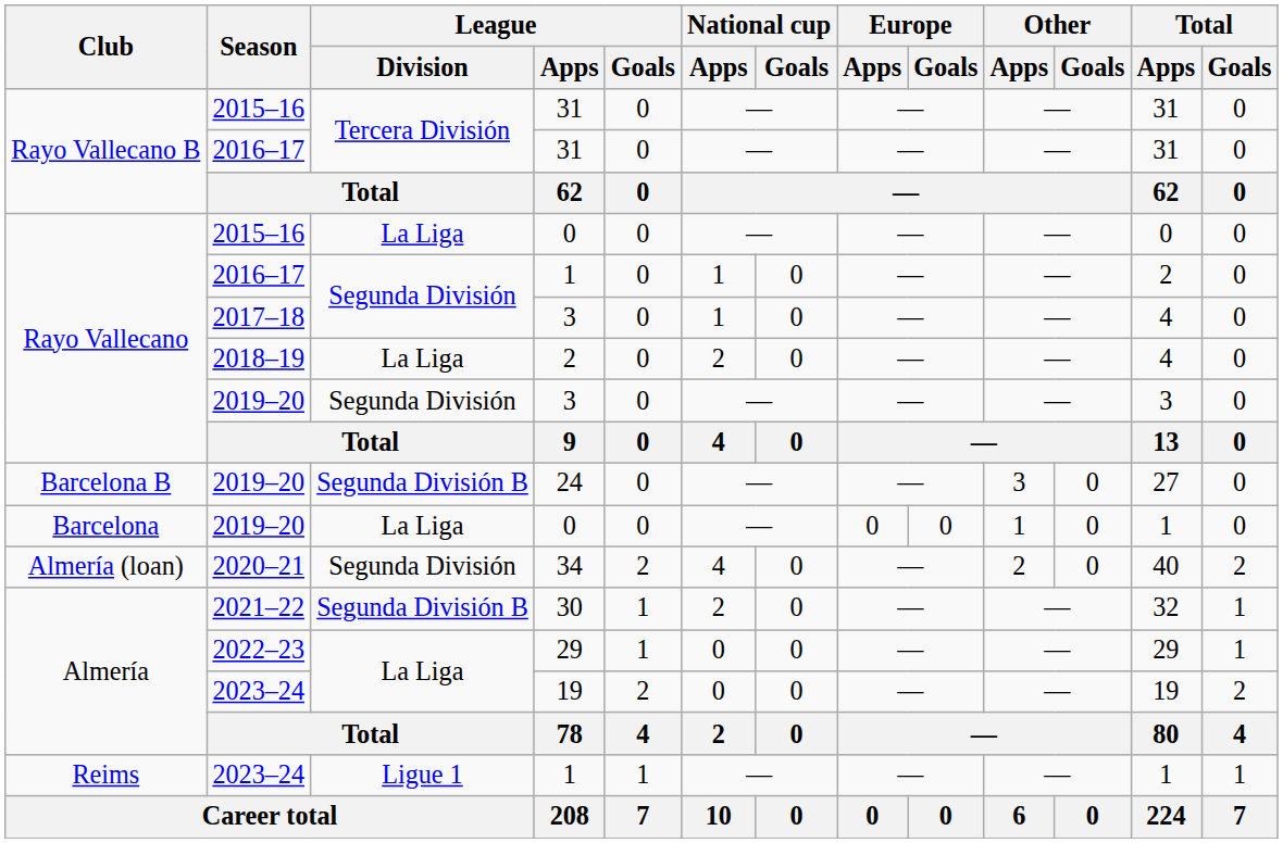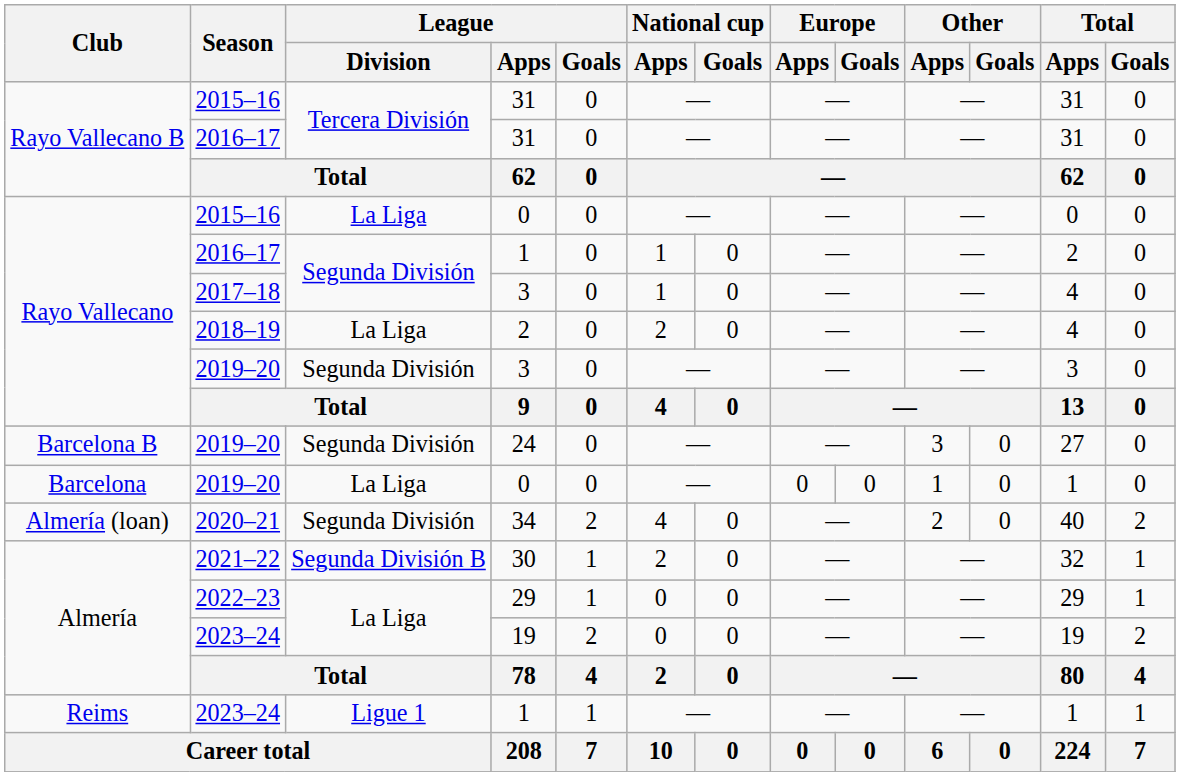 <table class="wikitable" style="text-align:center">
 <tr>
 <th rowspan="2">Club</th>
 <th rowspan="2">Season</th>
 <th colspan="3">League</th>
 <th colspan="2">National cup</th>
 <th colspan="2">Europe</th>
 <th colspan="2">Other</th>
 <th colspan="2">Total</th>
 </tr>
 <tr>
 <th>Division</th>
 <th>Apps</th>
 <th>Goals</th>
 <th>Apps</th>
 <th>Goals</th>
 <th>Apps</th>
 <th>Goals</th>
 <th>Apps</th>
 <th>Goals</th>
 <th>Apps</th>
 <th>Goals</th>
 </tr>
 <tr>
 <td rowspan="3"><a href='#'>Rayo Vallecano B</a></td>
 <td><a href='#'>2015–16</a></td>
 <td rowspan="2"><a href='#'>Tercera División</a></td>
 <td>31</td>
 <td>0</td>
 <td colspan="2">—</td>
 <td colspan="2">—</td>
 <td colspan="2">—</td>
 <td>31</td>
 <td>0</td>
 </tr>
 <tr>
 <td><a href='#'>2016–17</a></td>
 <td>31</td>
 <td>0</td>
 <td colspan="2">—</td>
 <td colspan="2">—</td>
 <td colspan="2">—</td>
 <td>31</td>
 <td>0</td>
 </tr>
 <tr>
 <th colspan="2">Total</th>
 <th>62</th>
 <th>0</th>
 <th colspan=6>—</th>
 <th>62</th>
 <th>0</th>
 </tr>
 <tr>
 <td rowspan="6"><a href='#'>Rayo Vallecano</a></td>
 <td><a href='#'>2015–16</a></td>
 <td><a href='#'>La Liga</a></td>
 <td>0</td>
 <td>0</td>
 <td colspan="2">—</td>
 <td colspan="2">—</td>
 <td colspan="2">—</td>
 <td>0</td>
 <td>0</td>
 </tr>
 <tr>
 <td><a href='#'>2016–17</a></td>
 <td rowspan="2"><a href='#'>Segunda División</a></td>
 <td>1</td>
 <td>0</td>
 <td>1</td>
 <td>0</td>
 <td colspan="2">—</td>
 <td colspan="2">—</td>
 <td>2</td>
 <td>0</td>
 </tr>
 <tr>
 <td><a href='#'>2017–18</a></td>
 <td>3</td>
 <td>0</td>
 <td>1</td>
 <td>0</td>
 <td colspan="2">—</td>
 <td colspan="2">—</td>
 <td>4</td>
 <td>0</td>
 </tr>
 <tr>
 <td><a href='#'>2018–19</a></td>
 <td>La Liga</td>
 <td>2</td>
 <td>0</td>
 <td>2</td>
 <td>0</td>
 <td colspan="2">—</td>
 <td colspan="2">—</td>
 <td>4</td>
 <td>0</td>
 </tr>
 <tr>
 <td><a href='#'>2019–20</a></td>
 <td>Segunda División</td>
 <td>3</td>
 <td>0</td>
 <td colspan="2">—</td>
 <td colspan="2">—</td>
 <td colspan="2">—</td>
 <td>3</td>
 <td>0</td>
 </tr>
 <tr>
 <th colspan="2">Total</th>
 <th>9</th>
 <th>0</th>
 <th>4</th>
 <th>0</th>
 <th colspan=4>—</th>
 <th>13</th>
 <th>0</th>
 </tr>
 <tr>
 <td><a href='#'>Barcelona B</a></td>
 <td><a href='#'>2019–20</a></td>
-<td><a href='#'>Segunda División B</a></td>
+<td>Segunda División</td>
 <td>24</td>
 <td>0</td>
 <td colspan="2">—</td>
 <td colspan="2">—</td>
 <td>3</td>
 <td>0</td>
 <td>27</td>
 <td>0</td>
 </tr>
 <tr>
 <td><a href='#'>Barcelona</a></td>
 <td><a href='#'>2019–20</a></td>
 <td>La Liga</td>
 <td>0</td>
 <td>0</td>
 <td colspan="2">—</td>
 <td>0</td>
 <td>0</td>
 <td>1</td>
 <td>0</td>
 <td>1</td>
 <td>0</td>
 </tr>
 <tr>
 <td><a href='#'>Almería</a> (loan)</td>
 <td><a href='#'>2020–21</a></td>
 <td>Segunda División</td>
 <td>34</td>
 <td>2</td>
 <td>4</td>
 <td>0</td>
 <td colspan="2">—</td>
 <td>2</td>
 <td>0</td>
 <td>40</td>
 <td>2</td>
 </tr>
 <tr>
 <td rowspan="4">Almería</td>
 <td><a href='#'>2021–22</a></td>
 <td><a href='#'>Segunda División B</a></td>
 <td>30</td>
 <td>1</td>
 <td>2</td>
 <td>0</td>
 <td colspan="2">—</td>
 <td colspan="2">—</td>
 <td>32</td>
 <td>1</td>
 </tr>
 <tr>
 <td><a href='#'>2022–23</a></td>
 <td rowspan="2">La Liga</td>
 <td>29</td>
 <td>1</td>
 <td>0</td>
 <td>0</td>
 <td colspan="2">—</td>
 <td colspan="2">—</td>
 <td>29</td>
 <td>1</td>
 </tr>
 <tr>
 <td><a href='#'>2023–24</a></td>
 <td>19</td>
 <td>2</td>
 <td>0</td>
 <td>0</td>
 <td colspan="2">—</td>
 <td colspan="2">—</td>
 <td>19</td>
 <td>2</td>
 </tr>
 <tr>
 <th colspan="2">Total</th>
 <th>78</th>
 <th>4</th>
 <th>2</th>
 <th>0</th>
 <th colspan=4>—</th>
 <th>80</th>
 <th>4</th>
 </tr>
 <tr>
 <td><a href='#'>Reims</a></td>
 <td><a href='#'>2023–24</a></td>
 <td><a href='#'>Ligue 1</a></td>
 <td>1</td>
 <td>1</td>
 <td colspan="2">—</td>
 <td colspan="2">—</td>
 <td colspan="2">—</td>
 <td>1</td>
 <td>1</td>
 </tr>
 <tr>
 <th colspan="3">Career total</th>
 <th>208</th>
 <th>7</th>
 <th>10</th>
 <th>0</th>
 <th>0</th>
 <th>0</th>
 <th>6</th>
 <th>0</th>
 <th>224</th>
 <th>7</th>
 </tr>
 </table>
